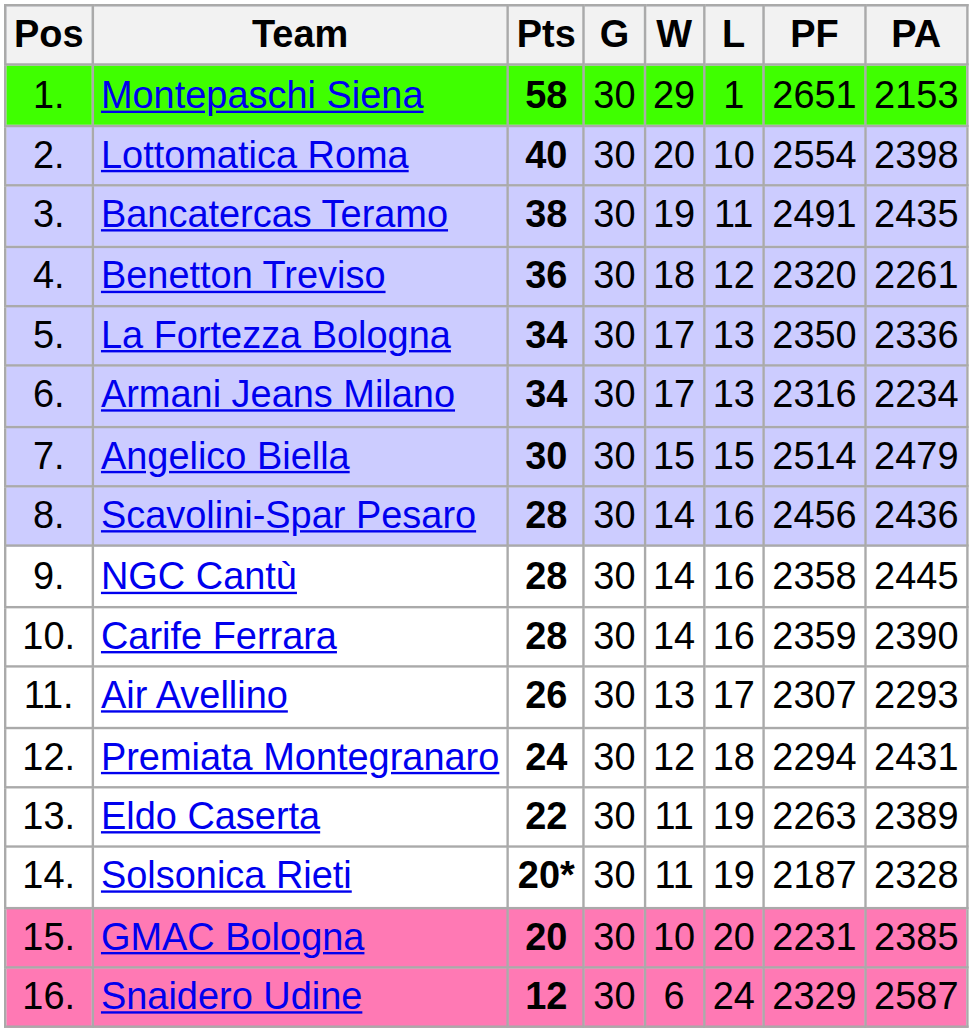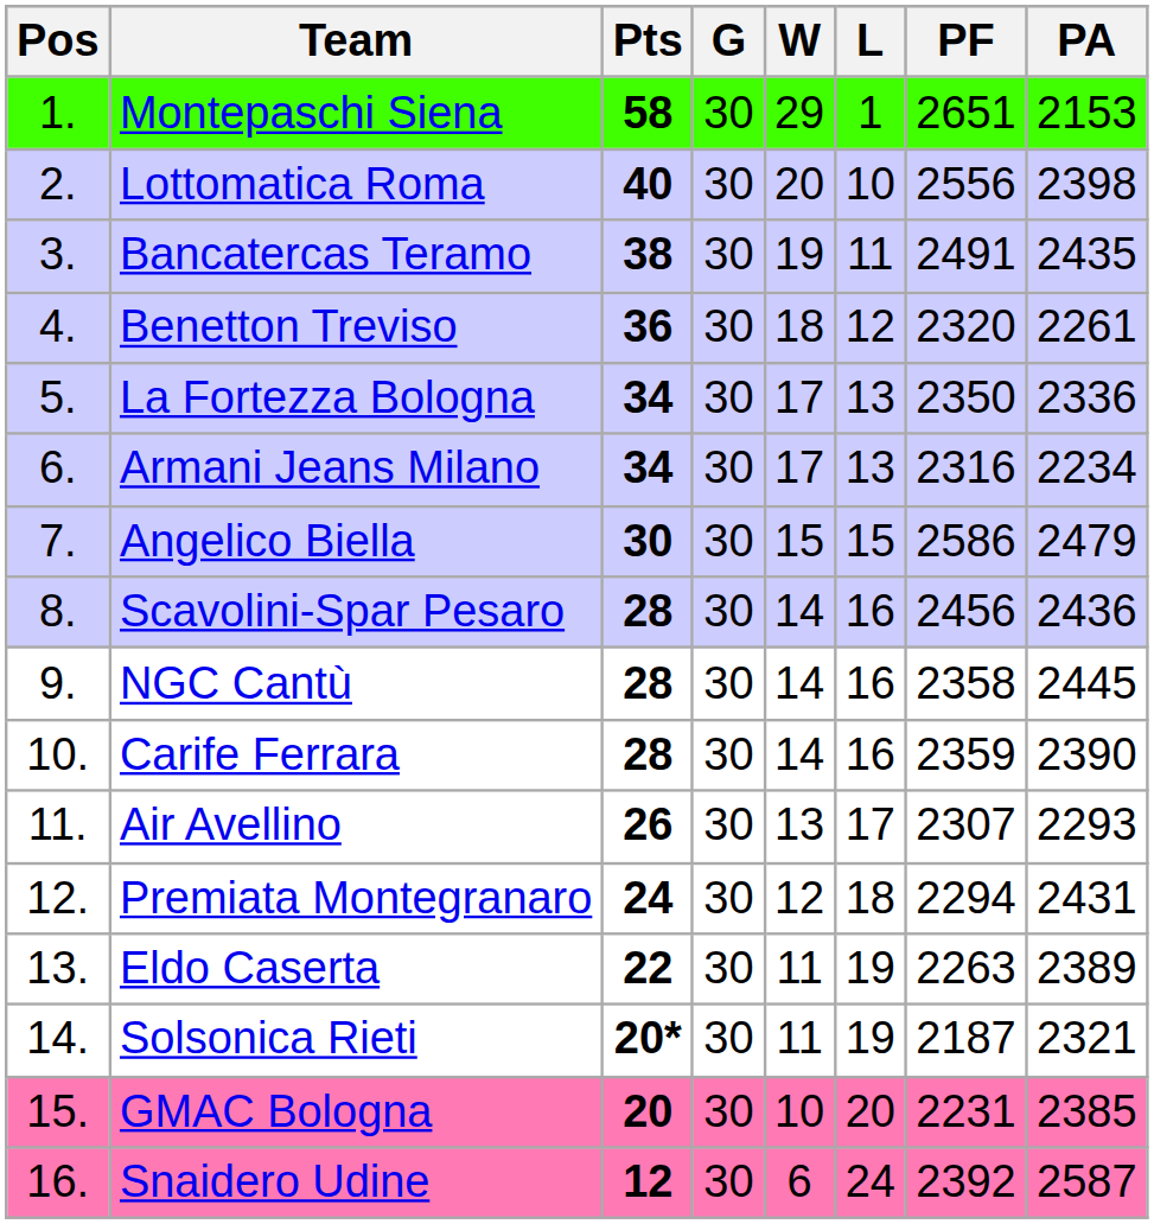 <table class="wikitable" border="1">
 <tr align=center bgcolor=#98A1B2>
 <th>Pos</th>
 <th>Team</th>
 <th>Pts</th>
 <th>G</th>
 <th>W</th>
 <th>L</th>
 <th>PF</th>
 <th>PA</th>
 </tr>
 <tr align=center style="background:#3fff00">
 <td>1.</td>
 <td style="text-align:left;"><a href='#'>Montepaschi Siena</a></td>
 <td><strong>58</strong></td>
 <td>30</td>
 <td>29</td>
 <td>1</td>
 <td>2651</td>
 <td>2153</td>
 </tr>
 <tr align=center style="background:#ccccff">
 <td>2.</td>
 <td style="text-align:left;"><a href='#'>Lottomatica Roma</a></td>
 <td><strong>40</strong></td>
 <td>30</td>
 <td>20</td>
 <td>10</td>
-<td>2554</td>
+<td>2556</td>
 <td>2398</td>
 </tr>
 <tr align=center style="background:#ccccff">
 <td>3.</td>
 <td style="text-align:left;"><a href='#'>Bancatercas Teramo</a></td>
 <td><strong>38</strong></td>
 <td>30</td>
 <td>19</td>
 <td>11</td>
 <td>2491</td>
 <td>2435</td>
 </tr>
 <tr align=center style="background:#ccccff">
 <td>4.</td>
 <td style="text-align:left;"><a href='#'>Benetton Treviso</a></td>
 <td><strong>36</strong></td>
 <td>30</td>
 <td>18</td>
 <td>12</td>
 <td>2320</td>
 <td>2261</td>
 </tr>
 <tr align=center style="background:#ccccff">
 <td>5.</td>
 <td style="text-align:left;"><a href='#'>La Fortezza Bologna</a></td>
 <td><strong>34</strong></td>
 <td>30</td>
 <td>17</td>
 <td>13</td>
 <td>2350</td>
 <td>2336</td>
 </tr>
 <tr align=center style="background:#ccccff">
 <td>6.</td>
 <td style="text-align:left;"><a href='#'>Armani Jeans Milano</a></td>
 <td><strong>34</strong></td>
 <td>30</td>
 <td>17</td>
 <td>13</td>
 <td>2316</td>
 <td>2234</td>
 </tr>
 <tr align=center style="background:#ccccff">
 <td>7.</td>
 <td style="text-align:left;"><a href='#'>Angelico Biella</a></td>
 <td><strong>30</strong></td>
 <td>30</td>
 <td>15</td>
 <td>15</td>
-<td>2514</td>
+<td>2586</td>
 <td>2479</td>
 </tr>
 <tr align=center style="background:#ccccff">
 <td>8.</td>
 <td style="text-align:left;"><a href='#'>Scavolini-Spar Pesaro</a></td>
 <td><strong>28</strong></td>
 <td>30</td>
 <td>14</td>
 <td>16</td>
 <td>2456</td>
 <td>2436</td>
 </tr>
 <tr align=center style="background:#ffffff">
 <td>9.</td>
 <td style="text-align:left;"><a href='#'>NGC Cantù</a></td>
 <td><strong>28</strong></td>
 <td>30</td>
 <td>14</td>
 <td>16</td>
 <td>2358</td>
 <td>2445</td>
 </tr>
 <tr align=center style="background:#ffffff">
 <td>10.</td>
 <td style="text-align:left;"><a href='#'>Carife Ferrara</a></td>
 <td><strong>28</strong></td>
 <td>30</td>
 <td>14</td>
 <td>16</td>
 <td>2359</td>
 <td>2390</td>
 </tr>
 <tr align=center style="background:#ffffff">
 <td>11.</td>
 <td style="text-align:left;"><a href='#'>Air Avellino</a></td>
 <td><strong>26</strong></td>
 <td>30</td>
 <td>13</td>
 <td>17</td>
 <td>2307</td>
 <td>2293</td>
 </tr>
 <tr align=center style="background:#ffffff">
 <td>12.</td>
 <td style="text-align:left;"><a href='#'>Premiata Montegranaro</a></td>
 <td><strong>24</strong></td>
 <td>30</td>
 <td>12</td>
 <td>18</td>
 <td>2294</td>
 <td>2431</td>
 </tr>
 <tr align=center style="background:#ffffff">
 <td>13.</td>
 <td style="text-align:left;"><a href='#'>Eldo Caserta</a></td>
 <td><strong>22</strong></td>
 <td>30</td>
 <td>11</td>
 <td>19</td>
 <td>2263</td>
 <td>2389</td>
 </tr>
 <tr align=center style="background:#ffffff">
 <td>14.</td>
 <td style="text-align:left;"><a href='#'>Solsonica Rieti</a></td>
 <td><strong>20*</strong></td>
 <td>30</td>
 <td>11</td>
 <td>19</td>
 <td>2187</td>
-<td>2328</td>
+<td>2321</td>
 </tr>
 <tr align=center style="background:#ff79b4">
 <td>15.</td>
 <td style="text-align:left;"><a href='#'>GMAC Bologna</a></td>
 <td><strong>20</strong></td>
 <td>30</td>
 <td>10</td>
 <td>20</td>
 <td>2231</td>
 <td>2385</td>
 </tr>
 <tr align=center style="background:#ff79b4">
 <td>16.</td>
 <td style="text-align:left;"><a href='#'>Snaidero Udine</a></td>
 <td><strong>12</strong></td>
 <td>30</td>
 <td>6</td>
 <td>24</td>
-<td>2329</td>
+<td>2392</td>
 <td>2587</td>
 </tr>
 </table>
